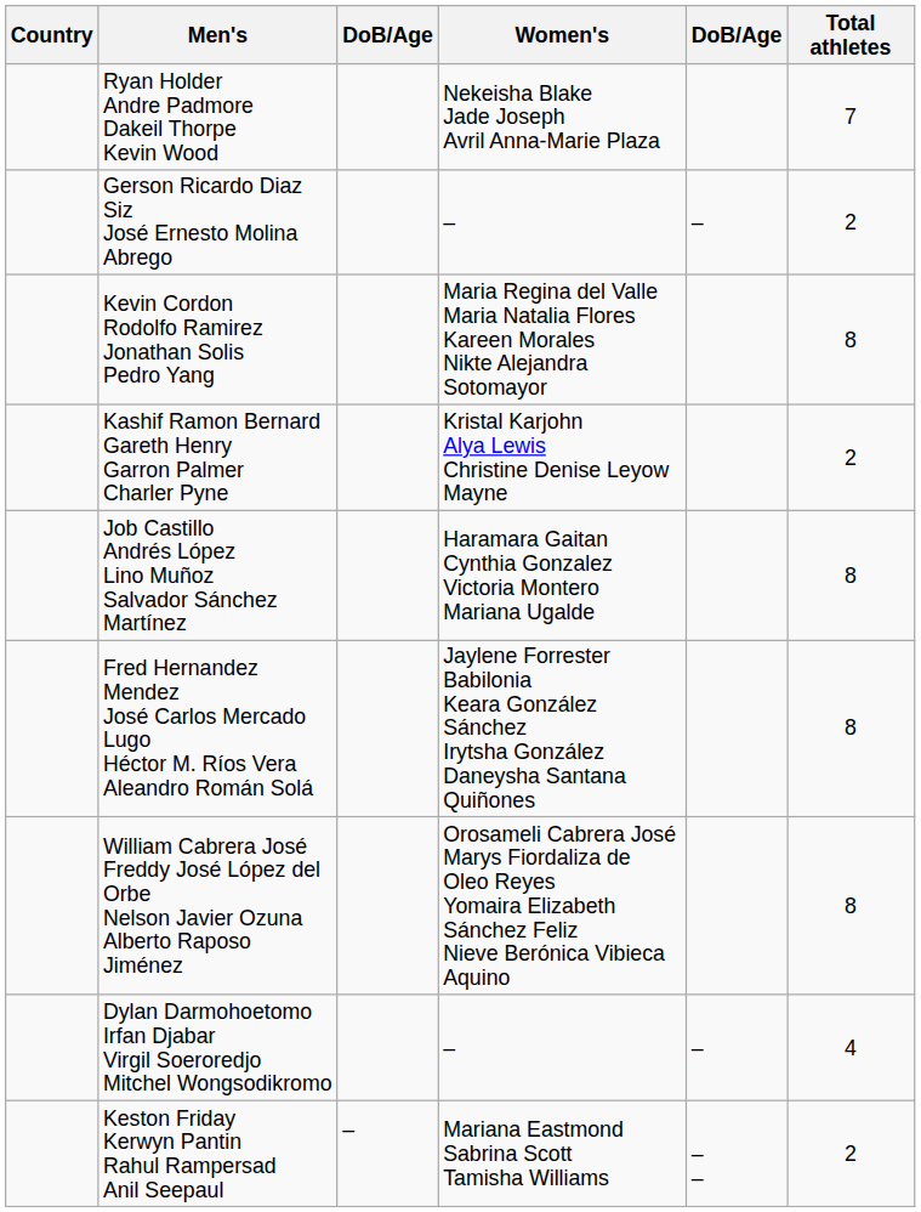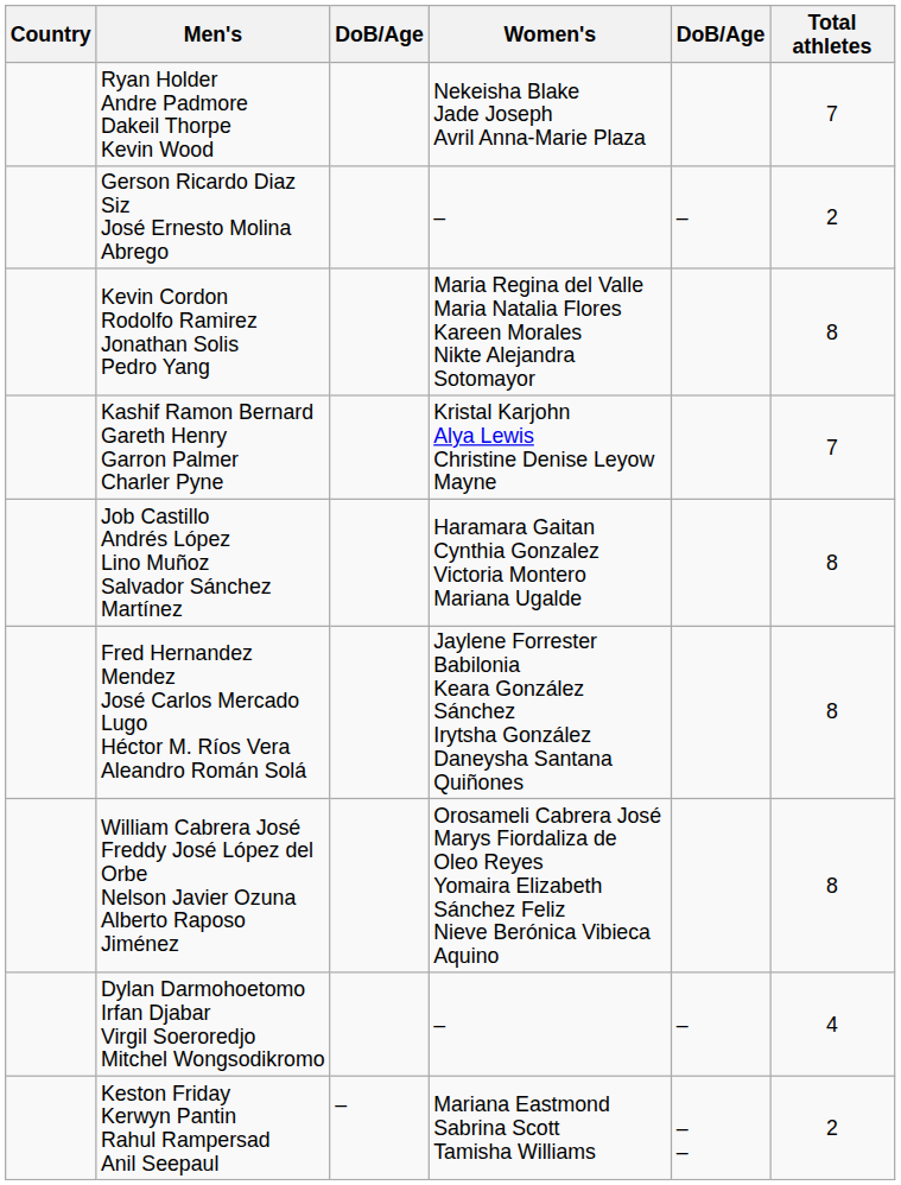 <table class=wikitable style=font-size:90%;text-align:left>
 <tr>
 <th align="left">Country</th>
 <th align="left">Men's</th>
 <th align="left">DoB/Age</th>
 <th align="left">Women's</th>
 <th align="left">DoB/Age</th>
 <th align="center">Total athletes</th>
 </tr>
 <tr>
 <td></td>
 <td>Ryan Holder<br>Andre Padmore<br>Dakeil Thorpe<br>Kevin Wood</td>
 <td><br><br><br></td>
 <td>Nekeisha Blake<br>Jade Joseph<br>Avril Anna-Marie Plaza</td>
 <td><br><br></td>
 <td align="center">7</td>
 </tr>
 <tr>
 <td></td>
 <td>Gerson Ricardo Diaz Siz<br>José Ernesto Molina Abrego</td>
 <td><br></td>
 <td>–</td>
 <td>–</td>
 <td align="center">2</td>
 </tr>
 <tr>
 <td></td>
 <td>Kevin Cordon<br>Rodolfo Ramirez<br>Jonathan Solis<br>Pedro Yang</td>
 <td><br><br><br></td>
 <td>Maria Regina del Valle<br>Maria Natalia Flores<br>Kareen Morales<br>Nikte Alejandra Sotomayor</td>
 <td><br><br><br></td>
 <td align="center">8</td>
 </tr>
 <tr>
 <td></td>
 <td>Kashif Ramon Bernard<br>Gareth Henry<br>Garron Palmer<br>Charler Pyne</td>
 <td><br><br><br></td>
 <td>Kristal Karjohn<br><a href='#'>Alya Lewis</a><br>Christine Denise Leyow Mayne</td>
 <td><br><br></td>
-<td align="center">2</td>
+<td align="center">7</td>
 </tr>
 <tr>
 <td></td>
 <td>Job Castillo<br>Andrés López<br>Lino Muñoz<br>Salvador Sánchez Martínez</td>
 <td><br><br><br></td>
 <td>Haramara Gaitan<br>Cynthia Gonzalez<br>Victoria Montero<br>Mariana Ugalde</td>
 <td><br><br><br></td>
 <td align="center">8</td>
 </tr>
 <tr>
 <td></td>
 <td>Fred Hernandez Mendez<br>José Carlos Mercado Lugo<br>Héctor M. Ríos Vera<br>Aleandro Román Solá</td>
 <td><br><br><br></td>
 <td>Jaylene Forrester Babilonia<br>Keara González Sánchez<br>Irytsha González<br>Daneysha Santana Quiñones</td>
 <td><br><br><br></td>
 <td align="center">8</td>
 </tr>
 <tr>
 <td></td>
 <td>William Cabrera José<br>Freddy José López del Orbe<br>Nelson Javier Ozuna<br>Alberto Raposo Jiménez</td>
 <td><br><br><br></td>
 <td>Orosameli Cabrera José<br>Marys Fiordaliza de Oleo Reyes<br>Yomaira Elizabeth Sánchez Feliz<br>Nieve Berónica Vibieca Aquino</td>
 <td><br><br><br></td>
 <td align="center">8</td>
 </tr>
 <tr>
 <td></td>
 <td>Dylan Darmohoetomo<br>Irfan Djabar<br>Virgil Soeroredjo<br>Mitchel Wongsodikromo</td>
 <td><br><br><br></td>
 <td>–</td>
 <td>–</td>
 <td align="center">4</td>
 </tr>
 <tr>
 <td></td>
 <td>Keston Friday<br>Kerwyn Pantin<br>Rahul Rampersad<br>Anil Seepaul</td>
 <td>–<br><br><br></td>
 <td>Mariana Eastmond<br>Sabrina Scott<br>Tamisha Williams</td>
 <td><br>–<br>–</td>
 <td align="center">2</td>
 </tr>
 </table>
